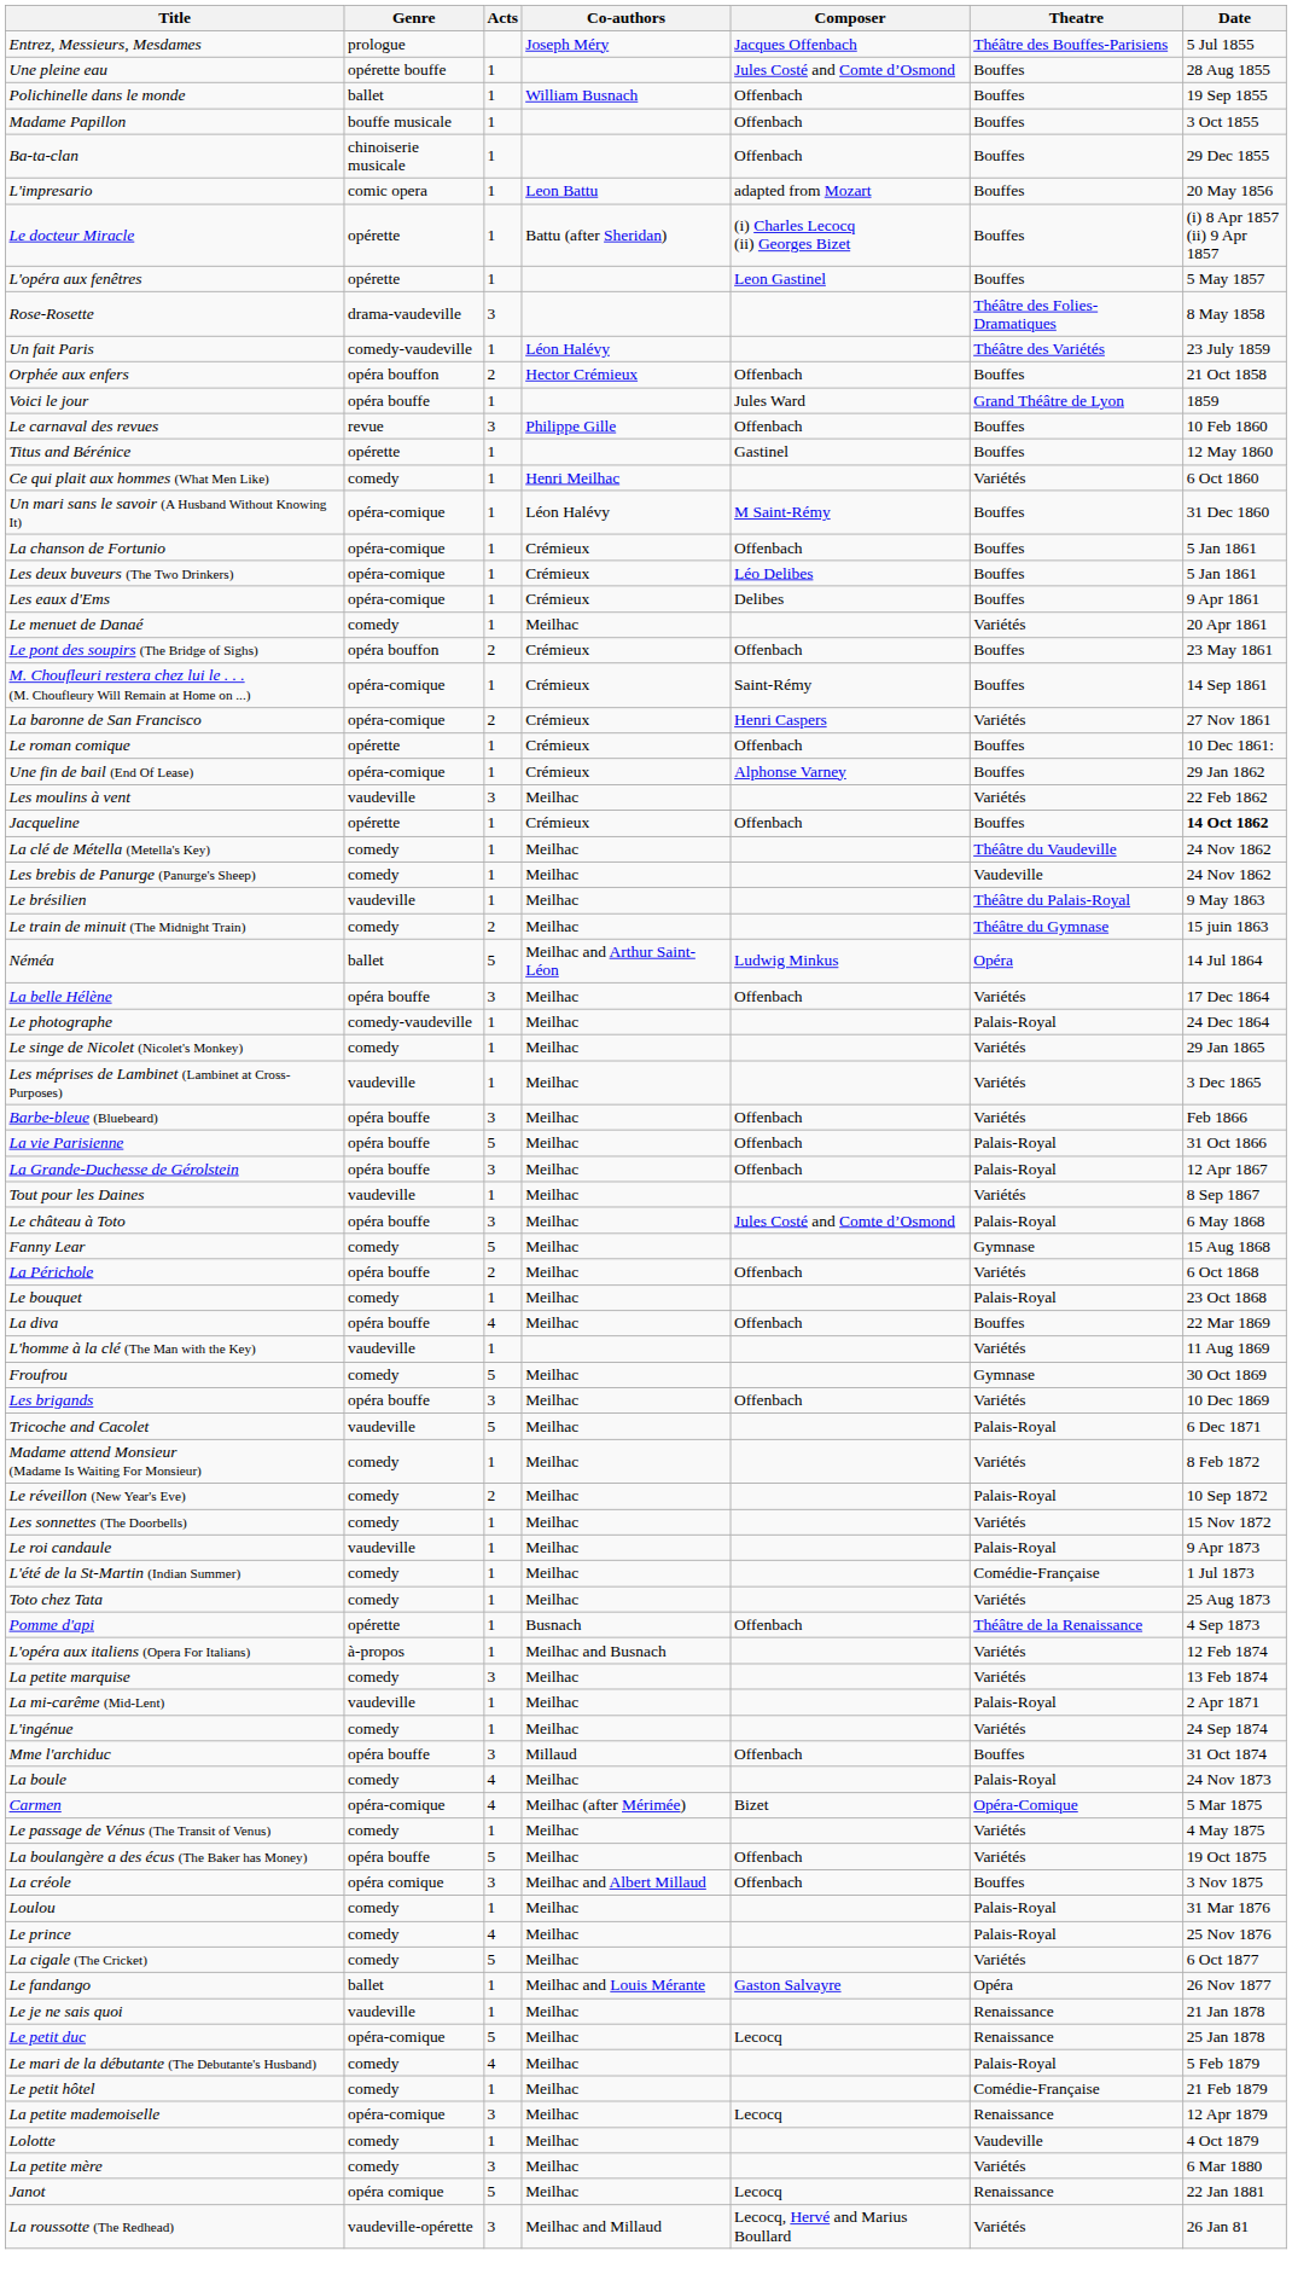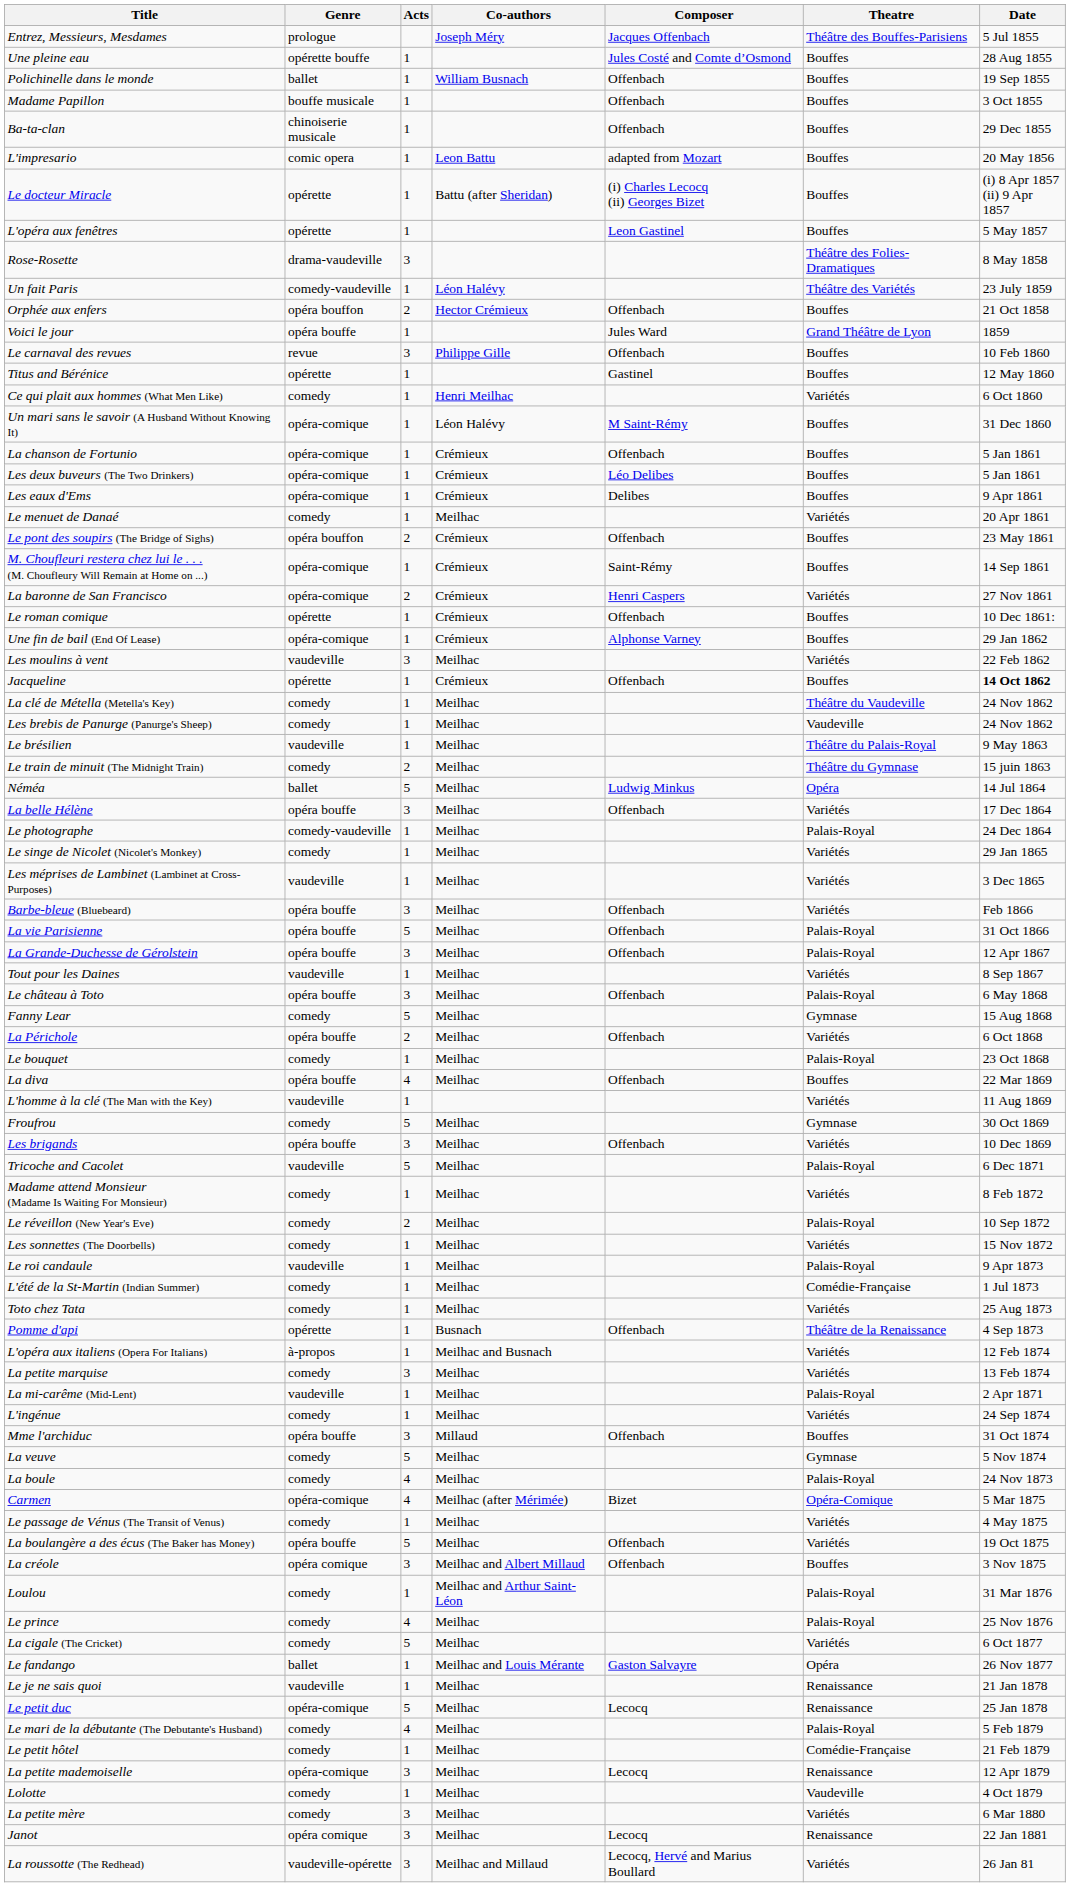 <table class="wikitable plainrowheaders" style="text-align: left; margin-right: 0;">
 <tr>
 <th scope=col>Title</th>
 <th scope="col" >Genre</th>
 <th scope="col" >Acts</th>
 <th scope="col" >Co-authors</th>
 <th scope="col" >Composer</th>
 <th scope="col" >Theatre</th>
 <th scope="col" >Date</th>
 </tr>
 <tr>
 <td><em>Entrez, Messieurs, Mesdames</em></td>
 <td>prologue</td>
 <td></td>
 <td><a href='#'>Joseph Méry</a></td>
 <td><a href='#'>Jacques Offenbach</a></td>
 <td><a href='#'>Théâtre des Bouffes-Parisiens</a></td>
 <td>5 Jul 1855</td>
 </tr>
 <tr>
 <td><em>Une pleine eau</em></td>
 <td>opérette bouffe</td>
 <td>1</td>
 <td></td>
 <td><a href='#'>Jules Costé</a> and <a href='#'>Comte d’Osmond</a></td>
 <td>Bouffes</td>
 <td>28 Aug 1855</td>
 </tr>
 <tr>
 <td><em>Polichinelle dans le monde</em></td>
 <td>ballet</td>
 <td>1</td>
 <td><a href='#'>William Busnach</a></td>
 <td>Offenbach</td>
 <td>Bouffes</td>
 <td>19 Sep 1855</td>
 </tr>
 <tr>
 <td><em>Madame Papillon</em></td>
 <td>bouffe musicale</td>
 <td>1</td>
 <td></td>
 <td>Offenbach</td>
 <td>Bouffes</td>
 <td>3 Oct 1855</td>
 </tr>
 <tr>
 <td><em>Ba-ta-clan</em></td>
 <td>chinoiserie musicale</td>
 <td>1</td>
 <td></td>
 <td>Offenbach</td>
 <td>Bouffes</td>
 <td>29 Dec 1855</td>
 </tr>
 <tr>
 <td><em>L'impresario</em></td>
 <td>comic opera</td>
 <td>1</td>
 <td><a href='#'>Leon Battu</a></td>
 <td>adapted from <a href='#'>Mozart</a></td>
 <td>Bouffes</td>
 <td>20 May 1856</td>
 </tr>
 <tr>
 <td><em><a href='#'>Le docteur Miracle</a></em></td>
 <td>opérette</td>
 <td>1</td>
 <td>Battu (after <a href='#'>Sheridan</a>)</td>
 <td>(i) <a href='#'>Charles Lecocq</a><br>(ii) <a href='#'>Georges Bizet</a></td>
 <td>Bouffes</td>
 <td>(i) 8 Apr 1857<br>(ii) 9 Apr 1857</td>
 </tr>
 <tr>
 <td><em>L'opéra aux fenêtres</em></td>
 <td>opérette</td>
 <td>1</td>
 <td></td>
 <td><a href='#'>Leon Gastinel</a></td>
 <td>Bouffes</td>
 <td>5 May 1857</td>
 </tr>
 <tr>
 <td><em>Rose-Rosette</em></td>
 <td>drama-vaudeville</td>
 <td>3</td>
 <td></td>
 <td></td>
 <td><a href='#'>Théâtre des Folies-Dramatiques</a></td>
 <td>8 May 1858</td>
 </tr>
 <tr>
 <td><em>Un fait Paris</em></td>
 <td>comedy-vaudeville</td>
 <td>1</td>
 <td><a href='#'>Léon Halévy</a></td>
 <td></td>
 <td><a href='#'>Théâtre des Variétés</a></td>
 <td>23 July 1859</td>
 </tr>
 <tr>
 <td><em>Orphée aux enfers</em></td>
 <td>opéra bouffon</td>
 <td>2</td>
 <td><a href='#'>Hector Crémieux</a></td>
 <td>Offenbach</td>
 <td>Bouffes</td>
 <td>21 Oct 1858</td>
 </tr>
 <tr>
 <td><em>Voici le jour</em></td>
 <td>opéra bouffe</td>
 <td>1</td>
 <td></td>
 <td>Jules Ward</td>
 <td><a href='#'>Grand Théâtre de Lyon</a></td>
 <td>1859</td>
 </tr>
 <tr>
 <td><em>Le carnaval des revues</em></td>
 <td>revue</td>
 <td>3</td>
 <td><a href='#'>Philippe Gille</a></td>
 <td>Offenbach</td>
 <td>Bouffes</td>
 <td>10 Feb 1860</td>
 </tr>
 <tr>
 <td><em>Titus and Bérénice</em></td>
 <td>opérette</td>
 <td>1</td>
 <td></td>
 <td>Gastinel</td>
 <td>Bouffes</td>
 <td>12 May 1860</td>
 </tr>
 <tr>
 <td><em>Ce qui plait aux hommes</em> <small>(What Men Like)</small></td>
 <td>comedy</td>
 <td>1</td>
 <td><a href='#'>Henri Meilhac</a></td>
 <td></td>
 <td>Variétés</td>
 <td>6 Oct 1860</td>
 </tr>
 <tr>
 <td><em>Un mari sans le savoir</em> <small>(A Husband Without Knowing It)</small></td>
 <td>opéra-comique</td>
 <td>1</td>
 <td>Léon Halévy</td>
 <td><a href='#'>M Saint-Rémy</a></td>
 <td>Bouffes</td>
 <td>31 Dec 1860</td>
 </tr>
 <tr>
 <td><em>La chanson de Fortunio</em></td>
 <td>opéra-comique</td>
 <td>1</td>
 <td>Crémieux</td>
 <td>Offenbach</td>
 <td>Bouffes</td>
 <td>5 Jan 1861</td>
 </tr>
 <tr>
 <td><em>Les deux buveurs</em> <small>(The Two Drinkers)</small></td>
 <td>opéra-comique</td>
 <td>1</td>
 <td>Crémieux</td>
 <td><a href='#'>Léo Delibes</a></td>
 <td>Bouffes</td>
 <td>5 Jan 1861</td>
 </tr>
 <tr>
 <td><em>Les eaux d'Ems</em></td>
 <td>opéra-comique</td>
 <td>1</td>
 <td>Crémieux</td>
 <td>Delibes</td>
 <td>Bouffes</td>
 <td>9 Apr 1861</td>
 </tr>
 <tr>
 <td><em>Le menuet de Danaé</em></td>
 <td>comedy</td>
 <td>1</td>
 <td>Meilhac</td>
 <td></td>
 <td>Variétés</td>
 <td>20 Apr 1861</td>
 </tr>
 <tr>
 <td><em><a href='#'>Le pont des soupirs</a></em> <small>(The Bridge of Sighs)</small></td>
 <td>opéra bouffon</td>
 <td>2</td>
 <td>Crémieux</td>
 <td>Offenbach</td>
 <td>Bouffes</td>
 <td>23 May 1861</td>
 </tr>
 <tr>
 <td><em><a href='#'>M. Choufleuri restera chez lui le . . .</a></em> <br><small>(M. Choufleury Will Remain at Home on ...)</small></td>
 <td>opéra-comique</td>
 <td>1</td>
 <td>Crémieux</td>
 <td>Saint-Rémy</td>
 <td>Bouffes</td>
 <td>14 Sep 1861</td>
 </tr>
 <tr>
 <td><em>La baronne de San Francisco</em></td>
 <td>opéra-comique</td>
 <td>2</td>
 <td>Crémieux</td>
 <td><a href='#'>Henri Caspers</a></td>
 <td>Variétés</td>
 <td>27 Nov 1861</td>
 </tr>
 <tr>
 <td><em>Le roman comique</em></td>
 <td>opérette</td>
 <td>1</td>
 <td>Crémieux</td>
 <td>Offenbach</td>
 <td>Bouffes</td>
 <td>10 Dec 1861:</td>
 </tr>
 <tr>
 <td><em>Une fin de bail</em> <small>(End Of Lease)</small></td>
 <td>opéra-comique</td>
 <td>1</td>
 <td>Crémieux</td>
 <td><a href='#'>Alphonse Varney</a></td>
 <td>Bouffes</td>
 <td>29 Jan 1862</td>
 </tr>
 <tr>
 <td><em>Les moulins à vent</em></td>
 <td>vaudeville</td>
 <td>3</td>
 <td>Meilhac</td>
 <td></td>
 <td>Variétés</td>
 <td>22 Feb 1862</td>
 </tr>
 <tr>
 <td><em>Jacqueline</em></td>
 <td>opérette</td>
 <td>1</td>
 <td>Crémieux</td>
 <td>Offenbach</td>
 <td>Bouffes</td>
 <td><strong>14 Oct 1862</strong></td>
 </tr>
 <tr>
 <td><em>La clé de Métella</em> <small>(Metella's Key)</small></td>
 <td>comedy</td>
 <td>1</td>
 <td>Meilhac</td>
 <td></td>
 <td><a href='#'>Théâtre du Vaudeville</a></td>
 <td>24 Nov 1862</td>
 </tr>
 <tr>
 <td><em>Les brebis de Panurge</em> <small>(Panurge's Sheep)</small></td>
 <td>comedy</td>
 <td>1</td>
 <td>Meilhac</td>
 <td></td>
 <td>Vaudeville</td>
 <td>24 Nov 1862</td>
 </tr>
 <tr>
 <td><em>Le brésilien</em></td>
 <td>vaudeville</td>
 <td>1</td>
 <td>Meilhac</td>
 <td></td>
 <td><a href='#'>Théâtre du Palais-Royal</a></td>
 <td>9 May 1863</td>
 </tr>
 <tr>
 <td><em>Le train de minuit</em> <small>(The Midnight Train)</small></td>
 <td>comedy</td>
 <td>2</td>
 <td>Meilhac</td>
 <td></td>
 <td><a href='#'>Théâtre du Gymnase</a></td>
 <td>15 juin 1863</td>
 </tr>
 <tr>
 <td><em>Néméa </em></td>
 <td>ballet</td>
 <td>5</td>
-<td>Meilhac and <a href='#'>Arthur Saint-Léon</a></td>
+<td>Meilhac</td>
 <td><a href='#'>Ludwig Minkus</a></td>
 <td><a href='#'>Opéra</a></td>
 <td>14 Jul 1864</td>
 </tr>
 <tr>
 <td><em><a href='#'>La belle Hélène</a></em></td>
 <td>opéra bouffe</td>
 <td>3</td>
 <td>Meilhac</td>
 <td>Offenbach</td>
 <td>Variétés</td>
 <td>17 Dec 1864</td>
 </tr>
 <tr>
 <td><em>Le photographe</em></td>
 <td>comedy-vaudeville</td>
 <td>1</td>
 <td>Meilhac</td>
 <td></td>
 <td>Palais-Royal</td>
 <td>24 Dec 1864</td>
 </tr>
 <tr>
 <td><em>Le singe de Nicolet</em> <small>(Nicolet's Monkey)</small></td>
 <td>comedy</td>
 <td>1</td>
 <td>Meilhac</td>
 <td></td>
 <td>Variétés</td>
 <td>29 Jan 1865</td>
 </tr>
 <tr>
 <td><em>Les méprises de Lambinet</em> <small>(Lambinet at Cross-Purposes)</small></td>
 <td>vaudeville</td>
 <td>1</td>
 <td>Meilhac</td>
 <td></td>
 <td>Variétés</td>
 <td>3 Dec 1865</td>
 </tr>
 <tr>
 <td><em><a href='#'>Barbe-bleue</a></em> <small>(Bluebeard)</small></td>
 <td>opéra bouffe</td>
 <td>3</td>
 <td>Meilhac</td>
 <td>Offenbach</td>
 <td>Variétés</td>
 <td>Feb 1866</td>
 </tr>
 <tr>
 <td><em><a href='#'>La vie Parisienne</a></em></td>
 <td>opéra bouffe</td>
 <td>5</td>
 <td>Meilhac</td>
 <td>Offenbach</td>
 <td>Palais-Royal</td>
 <td>31 Oct 1866</td>
 </tr>
 <tr>
 <td><em><a href='#'>La Grande-Duchesse de Gérolstein</a></em></td>
 <td>opéra bouffe</td>
 <td>3</td>
 <td>Meilhac</td>
 <td>Offenbach</td>
 <td>Palais-Royal</td>
 <td>12 Apr 1867</td>
 </tr>
 <tr>
 <td><em>Tout pour les Daines</em></td>
 <td>vaudeville</td>
 <td>1</td>
 <td>Meilhac</td>
 <td></td>
 <td>Variétés</td>
 <td>8 Sep 1867</td>
 </tr>
 <tr>
 <td><em>Le château à Toto</em></td>
 <td>opéra bouffe</td>
 <td>3</td>
 <td>Meilhac</td>
-<td><a href='#'>Jules Costé</a> and <a href='#'>Comte d’Osmond</a></td>
+<td>Offenbach</td>
 <td>Palais-Royal</td>
 <td>6 May 1868</td>
 </tr>
 <tr>
 <td><em>Fanny Lear</em></td>
 <td>comedy</td>
 <td>5</td>
 <td>Meilhac</td>
 <td></td>
 <td>Gymnase</td>
 <td>15 Aug 1868</td>
 </tr>
 <tr>
 <td><em><a href='#'>La Périchole</a></em></td>
 <td>opéra bouffe</td>
 <td>2</td>
 <td>Meilhac</td>
 <td>Offenbach</td>
 <td>Variétés</td>
 <td>6 Oct 1868</td>
 </tr>
 <tr>
 <td><em>Le bouquet</em></td>
 <td>comedy</td>
 <td>1</td>
 <td>Meilhac</td>
 <td></td>
 <td>Palais-Royal</td>
 <td>23 Oct 1868</td>
 </tr>
 <tr>
 <td><em>La diva</em></td>
 <td>opéra bouffe</td>
 <td>4</td>
 <td>Meilhac</td>
 <td>Offenbach</td>
 <td>Bouffes</td>
 <td>22 Mar 1869</td>
 </tr>
 <tr>
 <td><em>L'homme à la clé</em> <small>(The Man with the Key)</small></td>
 <td>vaudeville</td>
 <td>1</td>
 <td></td>
 <td></td>
 <td>Variétés</td>
 <td>11 Aug 1869</td>
 </tr>
 <tr>
 <td><em>Froufrou</em></td>
 <td>comedy</td>
 <td>5</td>
 <td>Meilhac</td>
 <td></td>
 <td>Gymnase</td>
 <td>30 Oct 1869</td>
 </tr>
 <tr>
 <td><em><a href='#'>Les brigands</a></em></td>
 <td>opéra bouffe</td>
 <td>3</td>
 <td>Meilhac</td>
 <td>Offenbach</td>
 <td>Variétés</td>
 <td>10 Dec 1869</td>
 </tr>
 <tr>
 <td><em>Tricoche and Cacolet</em></td>
 <td>vaudeville</td>
 <td>5</td>
 <td>Meilhac</td>
 <td></td>
 <td>Palais-Royal</td>
 <td>6 Dec 1871</td>
 </tr>
 <tr>
 <td><em>Madame attend Monsieur</em><br><small>(Madame Is Waiting For Monsieur)</small></td>
 <td>comedy</td>
 <td>1</td>
 <td>Meilhac</td>
 <td></td>
 <td>Variétés</td>
 <td>8 Feb 1872</td>
 </tr>
 <tr>
 <td><em>Le réveillon</em> <small>(New Year's Eve)</small></td>
 <td>comedy</td>
 <td>2</td>
 <td>Meilhac</td>
 <td></td>
 <td>Palais-Royal</td>
 <td>10 Sep 1872</td>
 </tr>
 <tr>
 <td><em>Les sonnettes</em> <small>(The Doorbells)</small></td>
 <td>comedy</td>
 <td>1</td>
 <td>Meilhac</td>
 <td></td>
 <td>Variétés</td>
 <td>15 Nov 1872</td>
 </tr>
 <tr>
 <td><em>Le roi candaule</em></td>
 <td>vaudeville</td>
 <td>1</td>
 <td>Meilhac</td>
 <td></td>
 <td>Palais-Royal</td>
 <td>9 Apr 1873</td>
 </tr>
 <tr>
 <td><em>L'été de la St-Martin</em> <small>(Indian Summer)</small></td>
 <td>comedy</td>
 <td>1</td>
 <td>Meilhac</td>
 <td></td>
 <td>Comédie-Française</td>
 <td>1 Jul 1873</td>
 </tr>
 <tr>
 <td><em>Toto chez Tata</em></td>
 <td>comedy</td>
 <td>1</td>
 <td>Meilhac</td>
 <td></td>
 <td>Variétés</td>
 <td>25 Aug 1873</td>
 </tr>
 <tr>
 <td><em><a href='#'>Pomme d'api</a></em></td>
 <td>opérette</td>
 <td>1</td>
 <td>Busnach</td>
 <td>Offenbach</td>
 <td><a href='#'>Théâtre de la Renaissance</a></td>
 <td>4 Sep 1873</td>
 </tr>
 <tr>
 <td><em>L'opéra aux italiens</em> <small>(Opera For Italians)</small></td>
 <td>à-propos</td>
 <td>1</td>
 <td>Meilhac and Busnach</td>
 <td></td>
 <td>Variétés</td>
 <td>12 Feb 1874</td>
 </tr>
 <tr>
 <td><em>La petite marquise</em></td>
 <td>comedy</td>
 <td>3</td>
 <td>Meilhac</td>
 <td></td>
 <td>Variétés</td>
 <td>13 Feb 1874</td>
 </tr>
 <tr>
 <td><em>La mi-carême</em> <small>(Mid-Lent)</small></td>
 <td>vaudeville</td>
 <td>1</td>
 <td>Meilhac</td>
 <td></td>
 <td>Palais-Royal</td>
 <td>2 Apr 1871</td>
 </tr>
 <tr>
 <td><em>L'ingénue</em></td>
 <td>comedy</td>
 <td>1</td>
 <td>Meilhac</td>
 <td></td>
 <td>Variétés</td>
 <td>24 Sep 1874</td>
 </tr>
 <tr>
 <td><em>Mme l'archiduc</em></td>
 <td>opéra bouffe</td>
 <td>3</td>
 <td>Millaud</td>
 <td>Offenbach</td>
 <td>Bouffes</td>
 <td>31 Oct 1874</td>
 </tr>
 <tr>
+<td><em>La veuve</em></td>
+<td>comedy</td>
+<td>5</td>
+<td>Meilhac</td>
+<td></td>
+<td>Gymnase</td>
+<td>5 Nov 1874</td>
+</tr>
+<tr>
 <td><em>La boule</em></td>
 <td>comedy</td>
 <td>4</td>
 <td>Meilhac</td>
 <td></td>
 <td>Palais-Royal</td>
 <td>24 Nov 1873</td>
 </tr>
 <tr>
 <td><em><a href='#'>Carmen</a></em></td>
 <td>opéra-comique</td>
 <td>4</td>
 <td>Meilhac (after <a href='#'>Mérimée</a>)</td>
 <td>Bizet</td>
 <td><a href='#'>Opéra-Comique</a></td>
 <td>5 Mar 1875</td>
 </tr>
 <tr>
 <td><em>Le passage de Vénus</em> <small>(The Transit of Venus)</small></td>
 <td>comedy</td>
 <td>1</td>
 <td>Meilhac</td>
 <td></td>
 <td>Variétés</td>
 <td>4 May 1875</td>
 </tr>
 <tr>
 <td><em>La boulangère a des écus</em> <small>(The Baker has Money)</small></td>
 <td>opéra bouffe</td>
 <td>5</td>
 <td>Meilhac</td>
 <td>Offenbach</td>
 <td>Variétés</td>
 <td>19 Oct 1875</td>
 </tr>
 <tr>
 <td><em>La créole</em></td>
 <td>opéra comique</td>
 <td>3</td>
 <td>Meilhac and <a href='#'>Albert Millaud</a></td>
 <td>Offenbach</td>
 <td>Bouffes</td>
 <td>3 Nov 1875</td>
 </tr>
 <tr>
 <td><em>Loulou</em></td>
 <td>comedy</td>
 <td>1</td>
-<td>Meilhac</td>
+<td>Meilhac and <a href='#'>Arthur Saint-Léon</a></td>
 <td></td>
 <td>Palais-Royal</td>
 <td>31 Mar 1876</td>
 </tr>
 <tr>
 <td><em>Le prince</em></td>
 <td>comedy</td>
 <td>4</td>
 <td>Meilhac</td>
 <td></td>
 <td>Palais-Royal</td>
 <td>25 Nov 1876</td>
 </tr>
 <tr>
 <td><em>La cigale</em> <small>(The Cricket)</small></td>
 <td>comedy</td>
 <td>5</td>
 <td>Meilhac</td>
 <td></td>
 <td>Variétés</td>
 <td>6 Oct 1877</td>
 </tr>
 <tr>
 <td><em>Le fandango</em></td>
 <td>ballet</td>
 <td>1</td>
 <td>Meilhac and <a href='#'>Louis Mérante</a></td>
 <td><a href='#'>Gaston Salvayre</a></td>
 <td>Opéra</td>
 <td>26 Nov 1877</td>
 </tr>
 <tr>
 <td><em>Le je ne sais quoi</em></td>
 <td>vaudeville</td>
 <td>1</td>
 <td>Meilhac</td>
 <td></td>
 <td>Renaissance</td>
 <td>21 Jan 1878</td>
 </tr>
 <tr>
 <td><em><a href='#'>Le petit duc</a></em></td>
 <td>opéra-comique</td>
 <td>5</td>
 <td>Meilhac</td>
 <td>Lecocq</td>
 <td>Renaissance</td>
 <td>25 Jan 1878</td>
 </tr>
 <tr>
 <td><em>Le mari de la débutante</em> <small>(The Debutante's Husband)</small></td>
 <td>comedy</td>
 <td>4</td>
 <td>Meilhac</td>
 <td></td>
 <td>Palais-Royal</td>
 <td>5 Feb 1879</td>
 </tr>
 <tr>
 <td><em>Le petit hôtel</em></td>
 <td>comedy</td>
 <td>1</td>
 <td>Meilhac</td>
 <td></td>
 <td>Comédie-Française</td>
 <td>21 Feb 1879</td>
 </tr>
 <tr>
 <td><em>La petite mademoiselle</em></td>
 <td>opéra-comique</td>
 <td>3</td>
 <td>Meilhac</td>
 <td>Lecocq</td>
 <td>Renaissance</td>
 <td>12 Apr 1879</td>
 </tr>
 <tr>
 <td><em>Lolotte</em></td>
 <td>comedy</td>
 <td>1</td>
 <td>Meilhac</td>
 <td></td>
 <td>Vaudeville</td>
 <td>4 Oct 1879</td>
 </tr>
 <tr>
 <td><em>La petite mère</em></td>
 <td>comedy</td>
 <td>3</td>
 <td>Meilhac</td>
 <td></td>
 <td>Variétés</td>
 <td>6 Mar 1880</td>
 </tr>
 <tr>
 <td><em>Janot</em></td>
 <td>opéra comique</td>
-<td>5</td>
+<td>3</td>
 <td>Meilhac</td>
 <td>Lecocq</td>
 <td>Renaissance</td>
 <td>22 Jan 1881</td>
 </tr>
 <tr>
 <td><em>La roussotte</em> <small>(The Redhead)</small></td>
 <td>vaudeville-opérette</td>
 <td>3</td>
 <td>Meilhac and Millaud</td>
 <td>Lecocq, <a href='#'>Hervé</a> and Marius Boullard</td>
 <td>Variétés</td>
 <td>26 Jan 81</td>
 </tr>
 </table>
